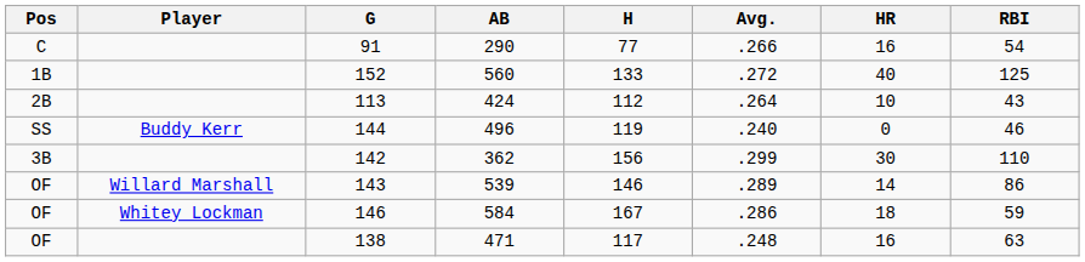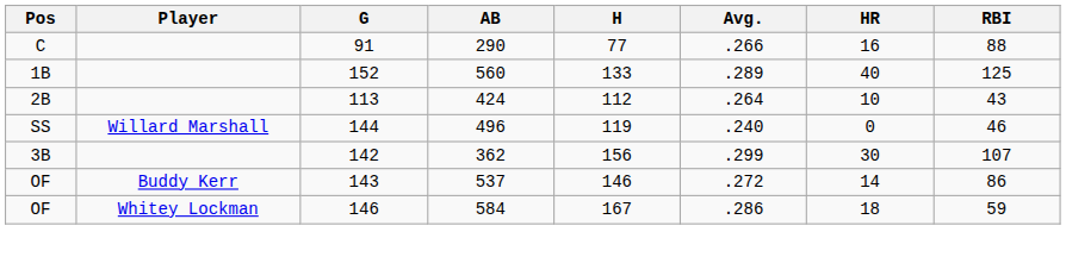 <table class="wikitable sortable">
 <tr>
 <th bgcolor="#DDDDFF" width="5%">Pos</th>
 <th bgcolor="#DDDDFF" width="16%">Player</th>
 <th bgcolor="#DDDDFF" width="9%">G</th>
 <th bgcolor="#DDDDFF" width="9%">AB</th>
 <th bgcolor="#DDDDFF" width="9%">H</th>
 <th bgcolor="#DDDDFF" width="9%">Avg.</th>
 <th bgcolor="#DDDDFF" width="9%">HR</th>
 <th bgcolor="#DDDDFF" width="9%">RBI</th>
 </tr>
 <tr align="center">
 <td>C</td>
 <td></td>
 <td>91</td>
 <td>290</td>
 <td>77</td>
 <td>.266</td>
 <td>16</td>
-<td>54</td>
+<td>88</td>
 </tr>
 <tr align="center">
 <td>1B</td>
 <td></td>
 <td>152</td>
 <td>560</td>
 <td>133</td>
-<td>.272</td>
+<td>.289</td>
 <td>40</td>
 <td>125</td>
 </tr>
 <tr align="center">
 <td>2B</td>
 <td></td>
 <td>113</td>
 <td>424</td>
 <td>112</td>
 <td>.264</td>
 <td>10</td>
 <td>43</td>
 </tr>
 <tr align="center">
 <td>SS</td>
-<td><a href='#'>Buddy Kerr</a></td>
+<td><a href='#'>Willard Marshall</a></td>
 <td>144</td>
 <td>496</td>
 <td>119</td>
 <td>.240</td>
 <td>0</td>
 <td>46</td>
 </tr>
 <tr align=center>
 <td>3B</td>
 <td></td>
 <td>142</td>
 <td>362</td>
 <td>156</td>
 <td>.299</td>
 <td>30</td>
-<td>110</td>
+<td>107</td>
 </tr>
 <tr align="center">
 <td>OF</td>
-<td><a href='#'>Willard Marshall</a></td>
+<td><a href='#'>Buddy Kerr</a></td>
 <td>143</td>
-<td>539</td>
+<td>537</td>
 <td>146</td>
-<td>.289</td>
+<td>.272</td>
 <td>14</td>
 <td>86</td>
 </tr>
 <tr align=center>
 <td>OF</td>
 <td><a href='#'>Whitey Lockman</a></td>
 <td>146</td>
 <td>584</td>
 <td>167</td>
 <td>.286</td>
 <td>18</td>
 <td>59</td>
 </tr>
-<tr align=center>
-<td>OF</td>
-<td></td>
-<td>138</td>
-<td>471</td>
-<td>117</td>
-<td>.248</td>
-<td>16</td>
-<td>63</td>
-</tr>
 </table>
